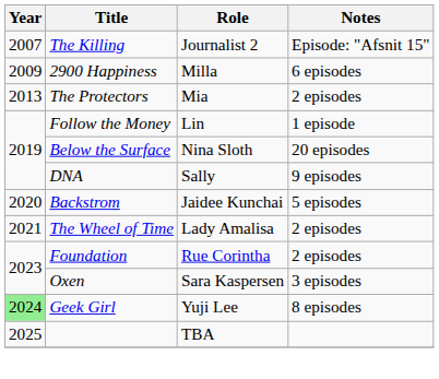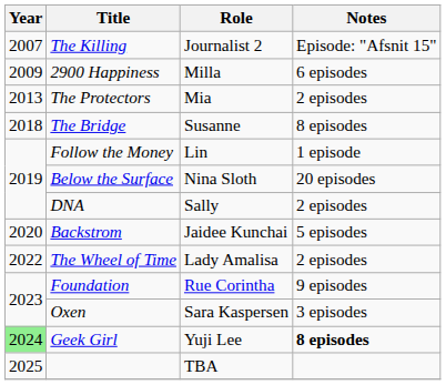 <table class="wikitable sortable">
 <tr>
 <th>Year</th>
 <th>Title</th>
 <th>Role</th>
 <th class="unsortable">Notes</th>
 </tr>
 <tr>
 <td>2007</td>
 <td><em><a href='#'>The Killing</a></em></td>
 <td>Journalist 2</td>
 <td>Episode: "Afsnit 15"</td>
 </tr>
 <tr>
 <td>2009</td>
 <td><em>2900 Happiness</em></td>
 <td>Milla</td>
 <td>6 episodes</td>
 </tr>
 <tr>
 <td>2013</td>
 <td><em>The Protectors</em></td>
 <td>Mia</td>
 <td>2 episodes</td>
 </tr>
 <tr>
+<td>2018</td>
+<td><em><a href='#'>The Bridge</a></em></td>
+<td>Susanne</td>
+<td>8 episodes</td>
+</tr>
+<tr>
 <td rowspan="3">2019</td>
 <td><em>Follow the Money</em></td>
 <td>Lin</td>
 <td>1 episode</td>
 </tr>
 <tr>
 <td><em><a href='#'>Below the Surface</a></em></td>
 <td>Nina Sloth</td>
 <td>20 episodes</td>
 </tr>
 <tr>
 <td><em>DNA</em></td>
 <td>Sally</td>
-<td>9 episodes</td>
+<td>2 episodes</td>
 </tr>
 <tr>
 <td>2020</td>
 <td><em><a href='#'>Backstrom</a></em></td>
 <td>Jaidee Kunchai</td>
 <td>5 episodes</td>
 </tr>
 <tr>
-<td>2021</td>
+<td>2022</td>
 <td><em><a href='#'>The Wheel of Time</a></em></td>
 <td>Lady Amalisa</td>
 <td>2 episodes</td>
 </tr>
 <tr>
 <td rowspan="2">2023</td>
 <td><em><a href='#'>Foundation</a></em></td>
 <td><a href='#'>Rue Corintha</a></td>
-<td>2 episodes</td>
+<td>9 episodes</td>
 </tr>
 <tr>
 <td><em>Oxen</em></td>
 <td>Sara Kaspersen</td>
 <td>3 episodes</td>
 </tr>
 <tr>
 <td style="background: lightgreen;">2024</td>
 <td><em><a href='#'>Geek Girl</a></em></td>
 <td>Yuji Lee</td>
-<td>8 episodes</td>
+<td><strong>8 episodes</strong></td>
 </tr>
 <tr>
 <td>2025</td>
 <td></td>
 <td>TBA</td>
 <td></td>
 </tr>
 <tr>
 </tr>
 </table>
